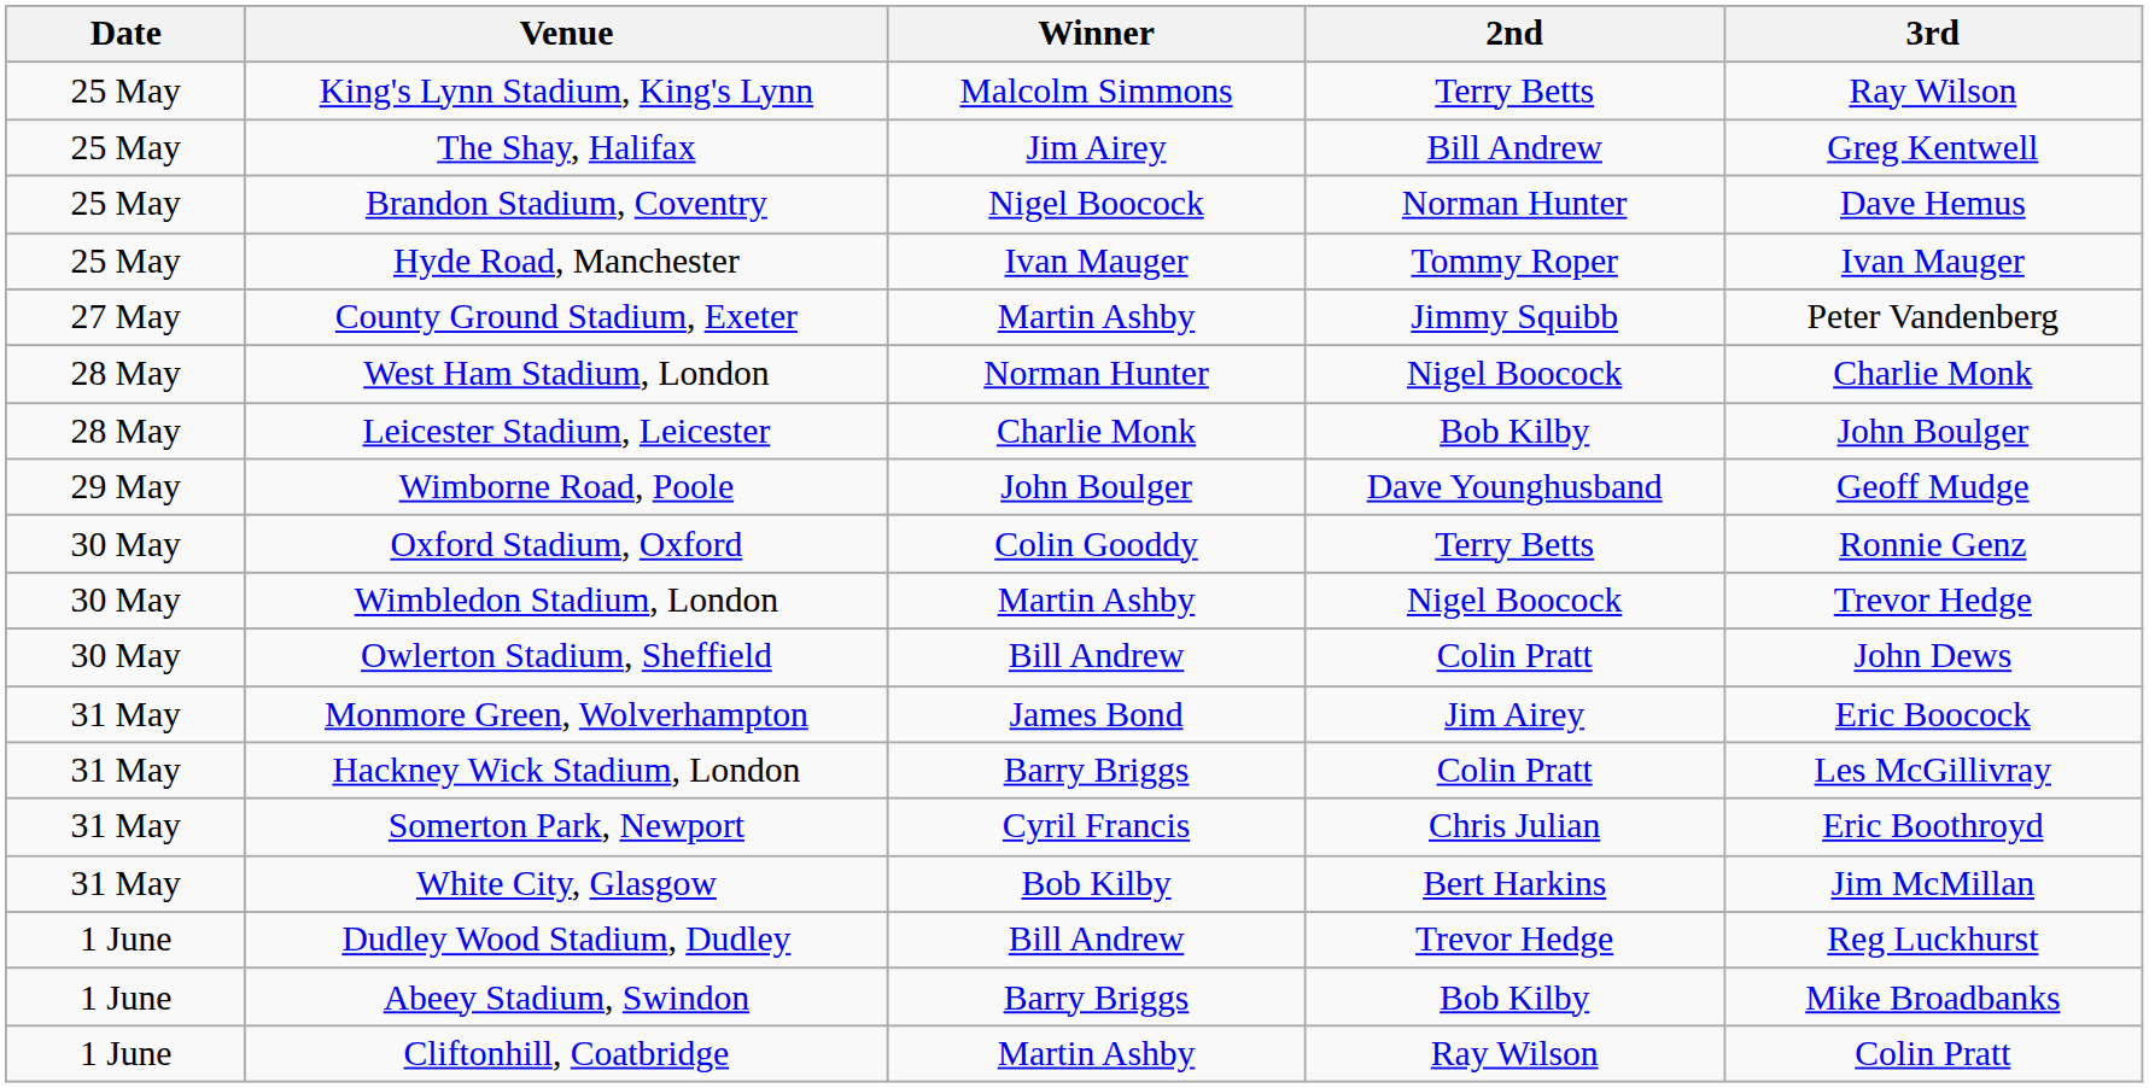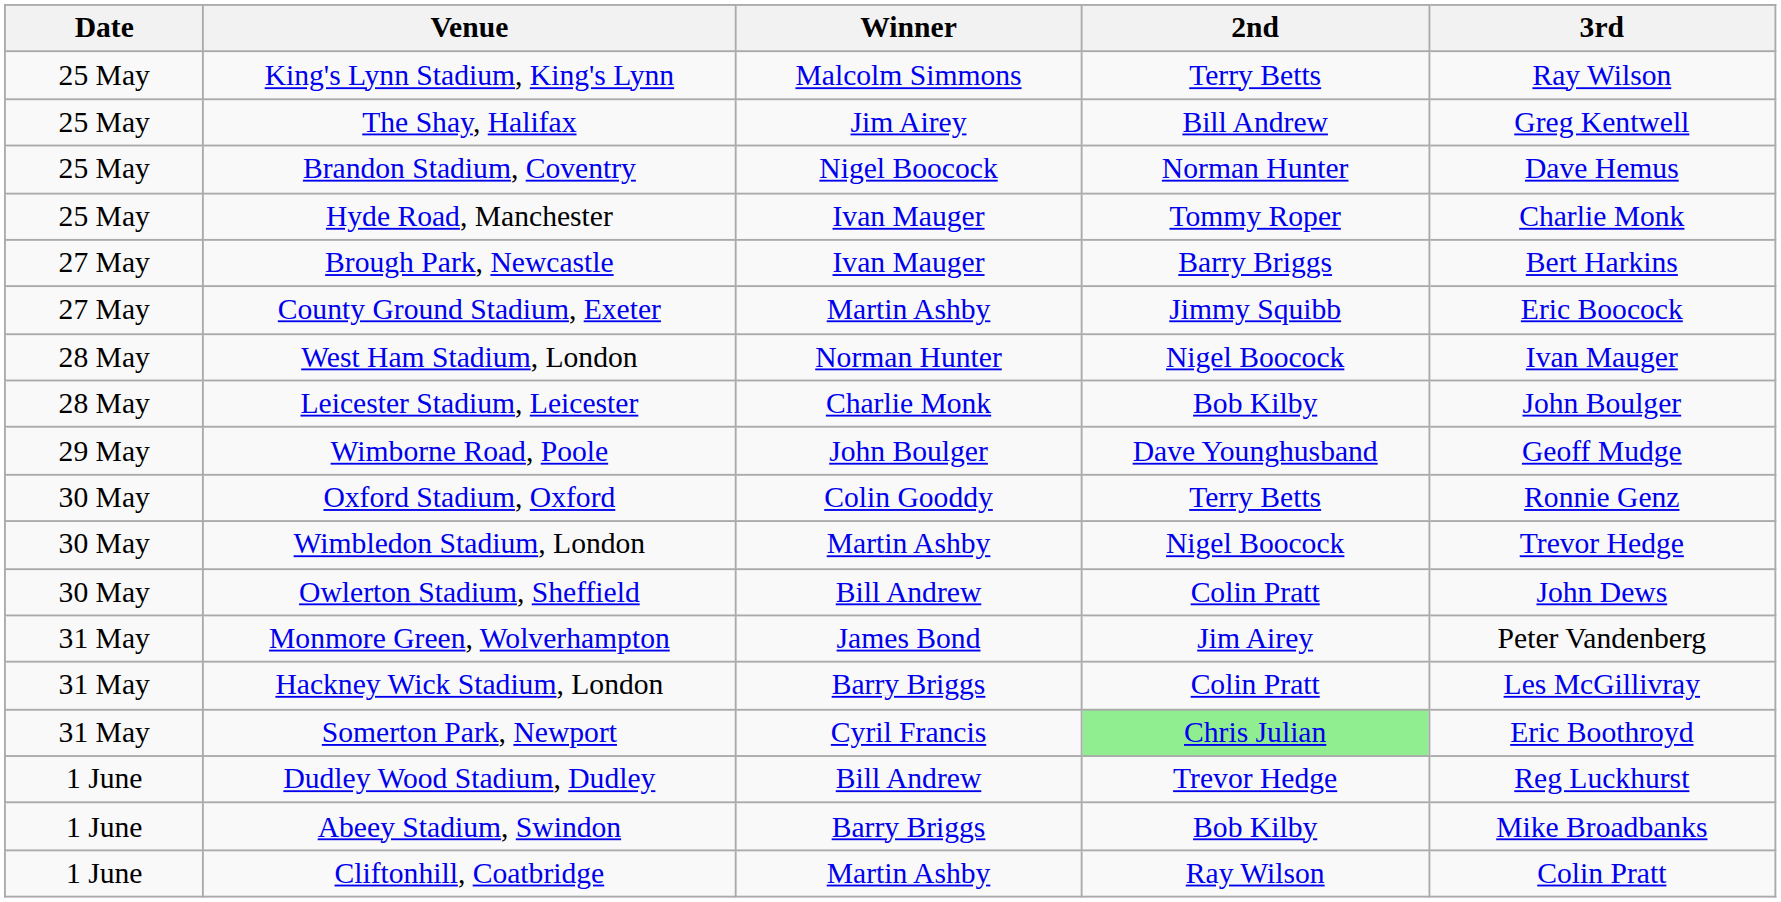 <table class="wikitable" style="text-align:center">
 <tr>
 <th width=100>Date</th>
 <th width=280>Venue</th>
 <th width=180>Winner</th>
 <th width=180>2nd</th>
 <th width=180>3rd</th>
 </tr>
 <tr>
 <td align=center>25 May</td>
 <td><a href='#'>King's Lynn Stadium</a>, <a href='#'>King's Lynn</a></td>
 <td><a href='#'>Malcolm Simmons</a></td>
 <td><a href='#'>Terry Betts</a></td>
 <td><a href='#'>Ray Wilson</a></td>
 </tr>
 <tr>
 <td align=center>25 May</td>
 <td><a href='#'>The Shay</a>, <a href='#'>Halifax</a></td>
 <td><a href='#'>Jim Airey</a></td>
 <td><a href='#'>Bill Andrew</a></td>
 <td><a href='#'>Greg Kentwell</a></td>
 </tr>
 <tr>
 <td align=center>25 May</td>
 <td><a href='#'>Brandon Stadium</a>, <a href='#'>Coventry</a></td>
 <td><a href='#'>Nigel Boocock</a></td>
 <td><a href='#'>Norman Hunter</a></td>
 <td><a href='#'>Dave Hemus</a></td>
 </tr>
 <tr>
 <td align=center>25 May</td>
 <td><a href='#'>Hyde Road</a>, Manchester</td>
 <td><a href='#'>Ivan Mauger</a></td>
 <td><a href='#'>Tommy Roper</a></td>
+<td><a href='#'>Charlie Monk</a></td>
+</tr>
+<tr>
+<td align=center>27 May</td>
+<td><a href='#'>Brough Park</a>, <a href='#'>Newcastle</a></td>
 <td><a href='#'>Ivan Mauger</a></td>
+<td><a href='#'>Barry Briggs</a></td>
+<td><a href='#'>Bert Harkins</a></td>
 </tr>
 <tr>
 <td align=center>27 May</td>
 <td><a href='#'>County Ground Stadium</a>, <a href='#'>Exeter</a></td>
 <td><a href='#'>Martin Ashby</a></td>
 <td><a href='#'>Jimmy Squibb</a></td>
-<td>Peter Vandenberg</td>
+<td><a href='#'>Eric Boocock</a></td>
 </tr>
 <tr>
 <td align=center>28 May</td>
 <td><a href='#'>West Ham Stadium</a>, London</td>
 <td><a href='#'>Norman Hunter</a></td>
 <td><a href='#'>Nigel Boocock</a></td>
-<td><a href='#'>Charlie Monk</a></td>
+<td><a href='#'>Ivan Mauger</a></td>
 </tr>
 <tr>
 <td align=center>28 May</td>
 <td><a href='#'>Leicester Stadium</a>, <a href='#'>Leicester</a></td>
 <td><a href='#'>Charlie Monk</a></td>
 <td><a href='#'>Bob Kilby</a></td>
 <td><a href='#'>John Boulger</a></td>
 </tr>
 <tr>
 <td align=center>29 May</td>
 <td><a href='#'>Wimborne Road</a>, <a href='#'>Poole</a></td>
 <td><a href='#'>John Boulger</a></td>
 <td><a href='#'>Dave Younghusband</a></td>
 <td><a href='#'>Geoff Mudge</a></td>
 </tr>
 <tr>
 <td align=center>30 May</td>
 <td><a href='#'>Oxford Stadium</a>, <a href='#'>Oxford</a></td>
 <td><a href='#'>Colin Gooddy</a></td>
 <td><a href='#'>Terry Betts</a></td>
 <td><a href='#'>Ronnie Genz</a></td>
 </tr>
 <tr>
 <td align=center>30 May</td>
 <td><a href='#'>Wimbledon Stadium</a>, London</td>
 <td><a href='#'>Martin Ashby</a></td>
 <td><a href='#'>Nigel Boocock</a></td>
 <td><a href='#'>Trevor Hedge</a></td>
 </tr>
 <tr>
 <td align=center>30 May</td>
 <td><a href='#'>Owlerton Stadium</a>, <a href='#'>Sheffield</a></td>
 <td><a href='#'>Bill Andrew</a></td>
 <td><a href='#'>Colin Pratt</a></td>
 <td><a href='#'>John Dews</a></td>
 </tr>
 <tr>
 <td align=center>31 May</td>
 <td><a href='#'>Monmore Green</a>, <a href='#'>Wolverhampton</a></td>
 <td><a href='#'>James Bond</a></td>
 <td><a href='#'>Jim Airey</a></td>
-<td><a href='#'>Eric Boocock</a></td>
+<td>Peter Vandenberg</td>
 </tr>
 <tr>
 <td align=center>31 May</td>
 <td><a href='#'>Hackney Wick Stadium</a>, London</td>
 <td><a href='#'>Barry Briggs</a></td>
 <td><a href='#'>Colin Pratt</a></td>
 <td><a href='#'>Les McGillivray</a></td>
 </tr>
 <tr>
 <td align=center>31 May</td>
 <td><a href='#'>Somerton Park</a>, <a href='#'>Newport</a></td>
 <td><a href='#'>Cyril Francis</a></td>
-<td><a href='#'>Chris Julian</a></td>
+<td style="background: lightgreen;"><a href='#'>Chris Julian</a></td>
 <td><a href='#'>Eric Boothroyd</a></td>
-</tr>
-<tr>
-<td align=center>31 May</td>
-<td><a href='#'>White City</a>, <a href='#'>Glasgow</a></td>
-<td><a href='#'>Bob Kilby</a></td>
-<td><a href='#'>Bert Harkins</a></td>
-<td><a href='#'>Jim McMillan</a></td>
 </tr>
 <tr>
 <td align=center>1 June</td>
 <td><a href='#'>Dudley Wood Stadium</a>, <a href='#'>Dudley</a></td>
 <td><a href='#'>Bill Andrew</a></td>
 <td><a href='#'>Trevor Hedge</a></td>
 <td><a href='#'>Reg Luckhurst</a></td>
 </tr>
 <tr>
 <td align=center>1 June</td>
 <td><a href='#'>Abeey Stadium</a>, <a href='#'>Swindon</a></td>
 <td><a href='#'>Barry Briggs</a></td>
 <td><a href='#'>Bob Kilby</a></td>
 <td><a href='#'>Mike Broadbanks</a></td>
 </tr>
 <tr>
 <td align=center>1 June</td>
 <td><a href='#'>Cliftonhill</a>, <a href='#'>Coatbridge</a></td>
 <td><a href='#'>Martin Ashby</a></td>
 <td><a href='#'>Ray Wilson</a></td>
 <td><a href='#'>Colin Pratt</a></td>
 </tr>
 </table>
